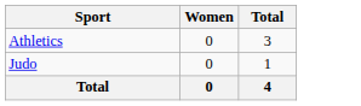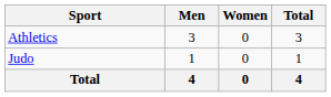 <table class="wikitable sortable" style="text-align:center;">
 <tr>
 <th width=180>Sport</th>
+<th width=55>Men</th>
 <th width=55>Women</th>
 <th width=55>Total</th>
 </tr>
 <tr>
 <td align=left><a href='#'>Athletics</a></td>
+<td>3</td>
 <td>0</td>
 <td>3</td>
 </tr>
 <tr>
 <td align=left><a href='#'>Judo</a></td>
+<td>1</td>
 <td>0</td>
 <td>1</td>
 </tr>
 <tr>
 <th>Total</th>
+<th>4</th>
 <th>0</th>
 <th>4</th>
 </tr>
 </table>
